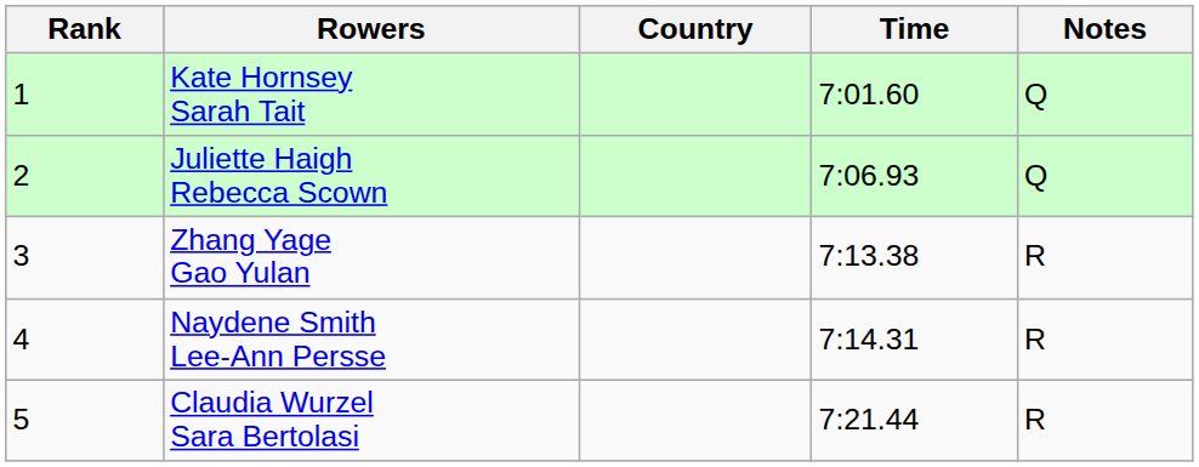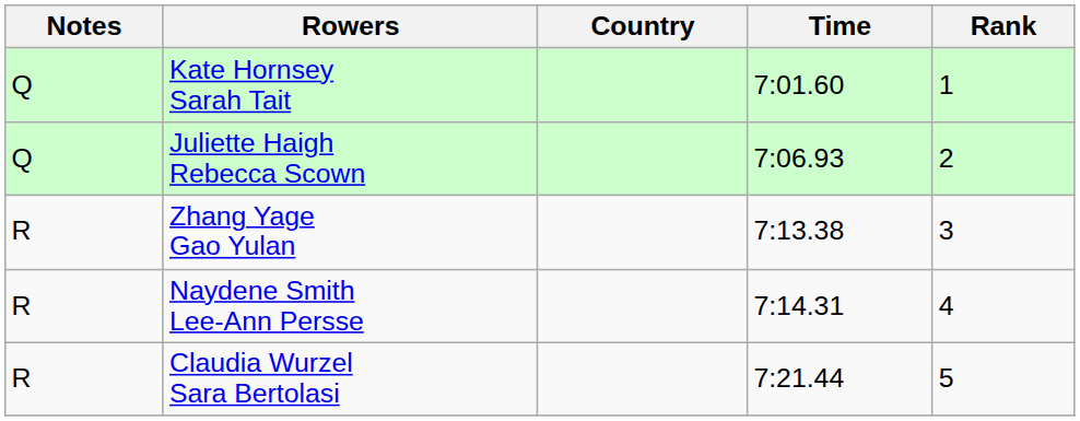 <table class="wikitable sortable" width=50%>
 <tr>
-<th>Rank</th>
+<th>Notes</th>
 <th>Rowers</th>
 <th>Country</th>
 <th>Time</th>
-<th>Notes</th>
+<th>Rank</th>
 </tr>
 <tr bgcolor=ccffcc>
-<td>1</td>
+<td>Q</td>
 <td><a href='#'>Kate Hornsey</a><br><a href='#'>Sarah Tait</a></td>
 <td></td>
 <td>7:01.60</td>
-<td>Q</td>
+<td>1</td>
 </tr>
 <tr bgcolor=ccffcc>
-<td>2</td>
+<td>Q</td>
 <td><a href='#'>Juliette Haigh</a><br><a href='#'>Rebecca Scown</a></td>
 <td></td>
 <td>7:06.93</td>
-<td>Q</td>
+<td>2</td>
 </tr>
 <tr>
-<td>3</td>
+<td>R</td>
 <td><a href='#'>Zhang Yage</a><br><a href='#'>Gao Yulan</a></td>
 <td></td>
 <td>7:13.38</td>
-<td>R</td>
+<td>3</td>
 </tr>
 <tr>
-<td>4</td>
+<td>R</td>
 <td><a href='#'>Naydene Smith</a><br><a href='#'>Lee-Ann Persse</a></td>
 <td></td>
 <td>7:14.31</td>
-<td>R</td>
+<td>4</td>
 </tr>
 <tr>
-<td>5</td>
+<td>R</td>
 <td><a href='#'>Claudia Wurzel</a><br><a href='#'>Sara Bertolasi</a></td>
 <td></td>
 <td>7:21.44</td>
-<td>R</td>
+<td>5</td>
 </tr>
 </table>
